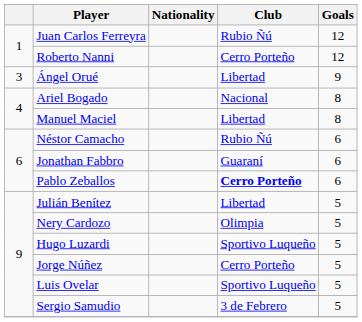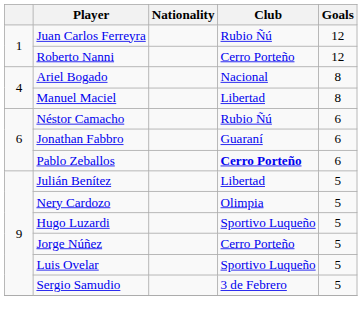 <table class="wikitable" border="1">
 <tr>
 <th width="28"></th>
 <th>Player</th>
 <th>Nationality</th>
 <th>Club</th>
 <th>Goals</th>
 </tr>
 <tr>
 <td align=center rowspan=2>1</td>
 <td><a href='#'>Juan Carlos Ferreyra</a></td>
 <td></td>
 <td><a href='#'>Rubio Ñú</a></td>
 <td align=center>12</td>
 </tr>
 <tr>
 <td><a href='#'>Roberto Nanni</a></td>
 <td></td>
 <td><a href='#'>Cerro Porteño</a></td>
 <td align=center>12</td>
-</tr>
-<tr>
-<td align=center>3</td>
-<td><a href='#'>Ángel Orué</a></td>
-<td></td>
-<td><a href='#'>Libertad</a></td>
-<td align=center>9</td>
 </tr>
 <tr>
 <td align=center rowspan=2>4</td>
 <td><a href='#'>Ariel Bogado</a></td>
 <td></td>
 <td><a href='#'>Nacional</a></td>
 <td align=center>8</td>
 </tr>
 <tr>
 <td><a href='#'>Manuel Maciel</a></td>
 <td></td>
 <td><a href='#'>Libertad</a></td>
 <td align=center>8</td>
 </tr>
 <tr>
 <td align=center rowspan=3>6</td>
 <td><a href='#'>Néstor Camacho</a></td>
 <td></td>
 <td><a href='#'>Rubio Ñú</a></td>
 <td align=center>6</td>
 </tr>
 <tr>
 <td><a href='#'>Jonathan Fabbro</a></td>
 <td></td>
 <td><a href='#'>Guaraní</a></td>
 <td align=center>6</td>
 </tr>
 <tr>
 <td><a href='#'>Pablo Zeballos</a></td>
 <td></td>
 <td><strong><a href='#'>Cerro Porteño</a></strong></td>
 <td align=center>6</td>
 </tr>
 <tr>
 <td align=center rowspan=6>9</td>
 <td><a href='#'>Julián Benítez</a></td>
 <td></td>
 <td><a href='#'>Libertad</a></td>
 <td align=center>5</td>
 </tr>
 <tr>
 <td><a href='#'>Nery Cardozo</a></td>
 <td></td>
 <td><a href='#'>Olimpia</a></td>
 <td align=center>5</td>
 </tr>
 <tr>
 <td><a href='#'>Hugo Luzardi</a></td>
 <td></td>
 <td><a href='#'>Sportivo Luqueño</a></td>
 <td align=center>5</td>
 </tr>
 <tr>
 <td><a href='#'>Jorge Núñez</a></td>
 <td></td>
 <td><a href='#'>Cerro Porteño</a></td>
 <td align=center>5</td>
 </tr>
 <tr>
 <td><a href='#'>Luis Ovelar</a></td>
 <td></td>
 <td><a href='#'>Sportivo Luqueño</a></td>
 <td align=center>5</td>
 </tr>
 <tr>
 <td><a href='#'>Sergio Samudio</a></td>
 <td></td>
 <td><a href='#'>3 de Febrero</a></td>
 <td align=center>5</td>
 </tr>
 <tr>
 </tr>
 </table>
